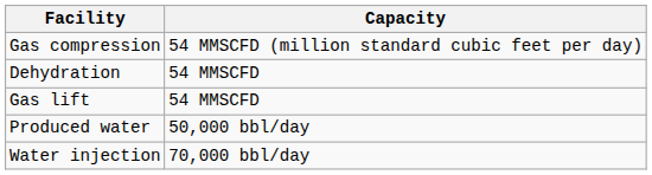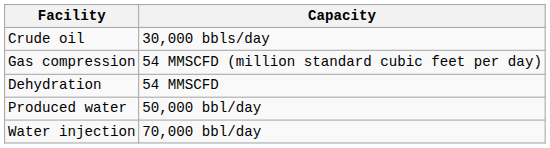 <table class="wikitable">
 <tr>
 <th>Facility</th>
 <th>Capacity</th>
+</tr>
+<tr>
+<td>Crude oil</td>
+<td>30,000 bbls/day</td>
 </tr>
 <tr>
 <td>Gas compression</td>
 <td>54 MMSCFD (million standard cubic  feet per day)</td>
 </tr>
 <tr>
 <td>Dehydration</td>
-<td>54 MMSCFD</td>
-</tr>
-<tr>
-<td>Gas lift</td>
 <td>54 MMSCFD</td>
 </tr>
 <tr>
 <td>Produced water</td>
 <td>50,000 bbl/day</td>
 </tr>
 <tr>
 <td>Water injection</td>
 <td>70,000 bbl/day</td>
 </tr>
 </table>
